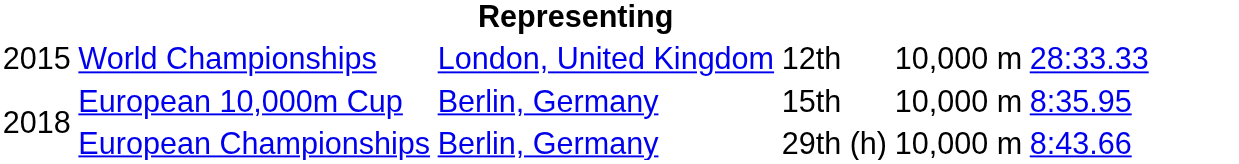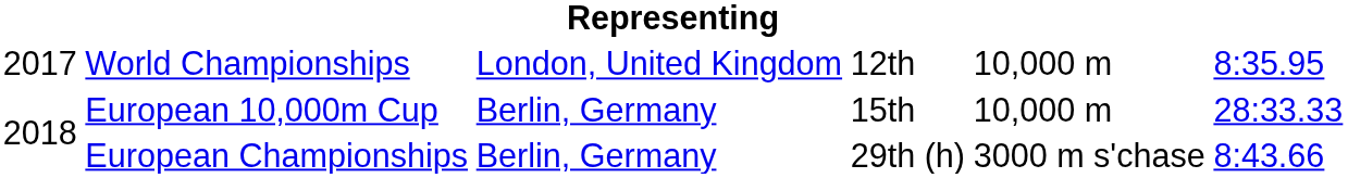 <table>
 <tr>
 <th colspan="6">Representing </th>
 </tr>
 <tr>
-<td>2015</td>
+<td>2017</td>
 <td><a href='#'>World Championships</a></td>
 <td><a href='#'>London, United Kingdom</a></td>
 <td>12th</td>
 <td>10,000 m</td>
-<td><a href='#'>28:33.33</a></td>
+<td><a href='#'>8:35.95</a></td>
 </tr>
 <tr>
 <td rowspan=2>2018</td>
 <td><a href='#'>European 10,000m Cup</a></td>
 <td><a href='#'>Berlin, Germany</a></td>
 <td>15th</td>
 <td>10,000 m</td>
-<td><a href='#'>8:35.95</a></td>
+<td><a href='#'>28:33.33</a></td>
 </tr>
 <tr>
 <td><a href='#'>European Championships</a></td>
 <td><a href='#'>Berlin, Germany</a></td>
 <td>29th (h)</td>
-<td>10,000 m</td>
+<td>3000 m s'chase</td>
 <td><a href='#'>8:43.66</a></td>
 </tr>
 </table>
